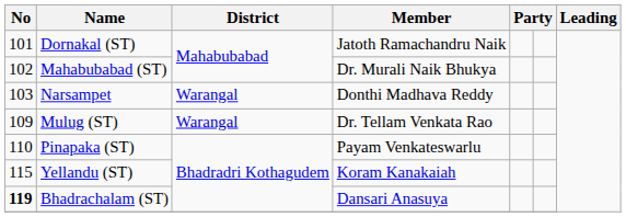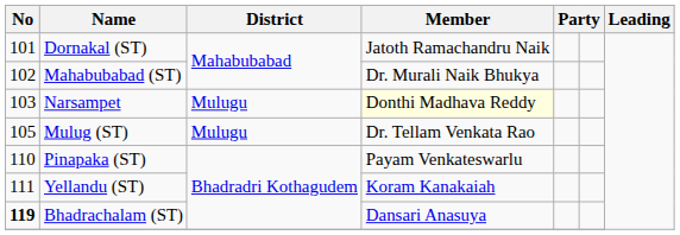 <table class="wikitable sortable">
 <tr>
 <th>No</th>
 <th>Name</th>
 <th>District</th>
 <th>Member</th>
 <th colspan=2>Party</th>
 <th colspan=2>Leading<br></th>
 </tr>
 <tr>
 <td>101</td>
 <td><a href='#'>Dornakal</a> (ST)</td>
 <td rowspan="2"><a href='#'>Mahabubabad</a></td>
 <td>Jatoth Ramachandru Naik</td>
 <td></td>
 <td></td>
 </tr>
 <tr>
 <td>102</td>
 <td><a href='#'>Mahabubabad</a> (ST)</td>
 <td>Dr. Murali Naik Bhukya</td>
 <td></td>
 <td></td>
 </tr>
 <tr>
 <td>103</td>
 <td><a href='#'>Narsampet</a></td>
-<td><a href='#'>Warangal</a></td>
-<td>Donthi Madhava Reddy</td>
+<td><a href='#'>Mulugu</a></td>
+<td style="background: lightyellow;">Donthi Madhava Reddy</td>
 <td></td>
 <td></td>
 </tr>
 <tr>
-<td>109</td>
+<td>105</td>
 <td><a href='#'>Mulug</a> (ST)</td>
-<td><a href='#'>Warangal</a></td>
+<td><a href='#'>Mulugu</a></td>
 <td>Dr. Tellam Venkata Rao</td>
 <td></td>
 <td></td>
 </tr>
 <tr>
 <td>110</td>
 <td><a href='#'>Pinapaka</a> (ST)</td>
 <td rowspan="3"><a href='#'>Bhadradri Kothagudem</a></td>
 <td>Payam Venkateswarlu</td>
 <td></td>
 <td></td>
 </tr>
 <tr>
-<td>115</td>
+<td>111</td>
 <td><a href='#'>Yellandu</a> (ST)</td>
 <td><a href='#'>Koram Kanakaiah</a></td>
 <td></td>
 <td></td>
 </tr>
 <tr>
 <td><strong>119</strong></td>
 <td><a href='#'>Bhadrachalam</a> (ST)</td>
 <td><a href='#'>Dansari Anasuya</a></td>
 <td></td>
 <td></td>
 </tr>
 <tr>
 </tr>
 </table>
